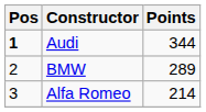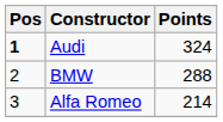 <table class="wikitable"   style="font-size:   85%;">
 <tr>
 <th>Pos</th>
 <th>Constructor</th>
 <th>Points</th>
 </tr>
 <tr>
 <td><strong>1</strong></td>
 <td> <a href='#'>Audi</a></td>
-<td align="right">344</td>
+<td align="right">324</td>
 </tr>
 <tr>
 <td>2</td>
 <td> <a href='#'>BMW</a></td>
-<td align="right">289</td>
+<td align="right">288</td>
 </tr>
 <tr>
 <td>3</td>
 <td> <a href='#'>Alfa Romeo</a></td>
 <td align="right">214</td>
 </tr>
 <tr>
 </tr>
 </table>
